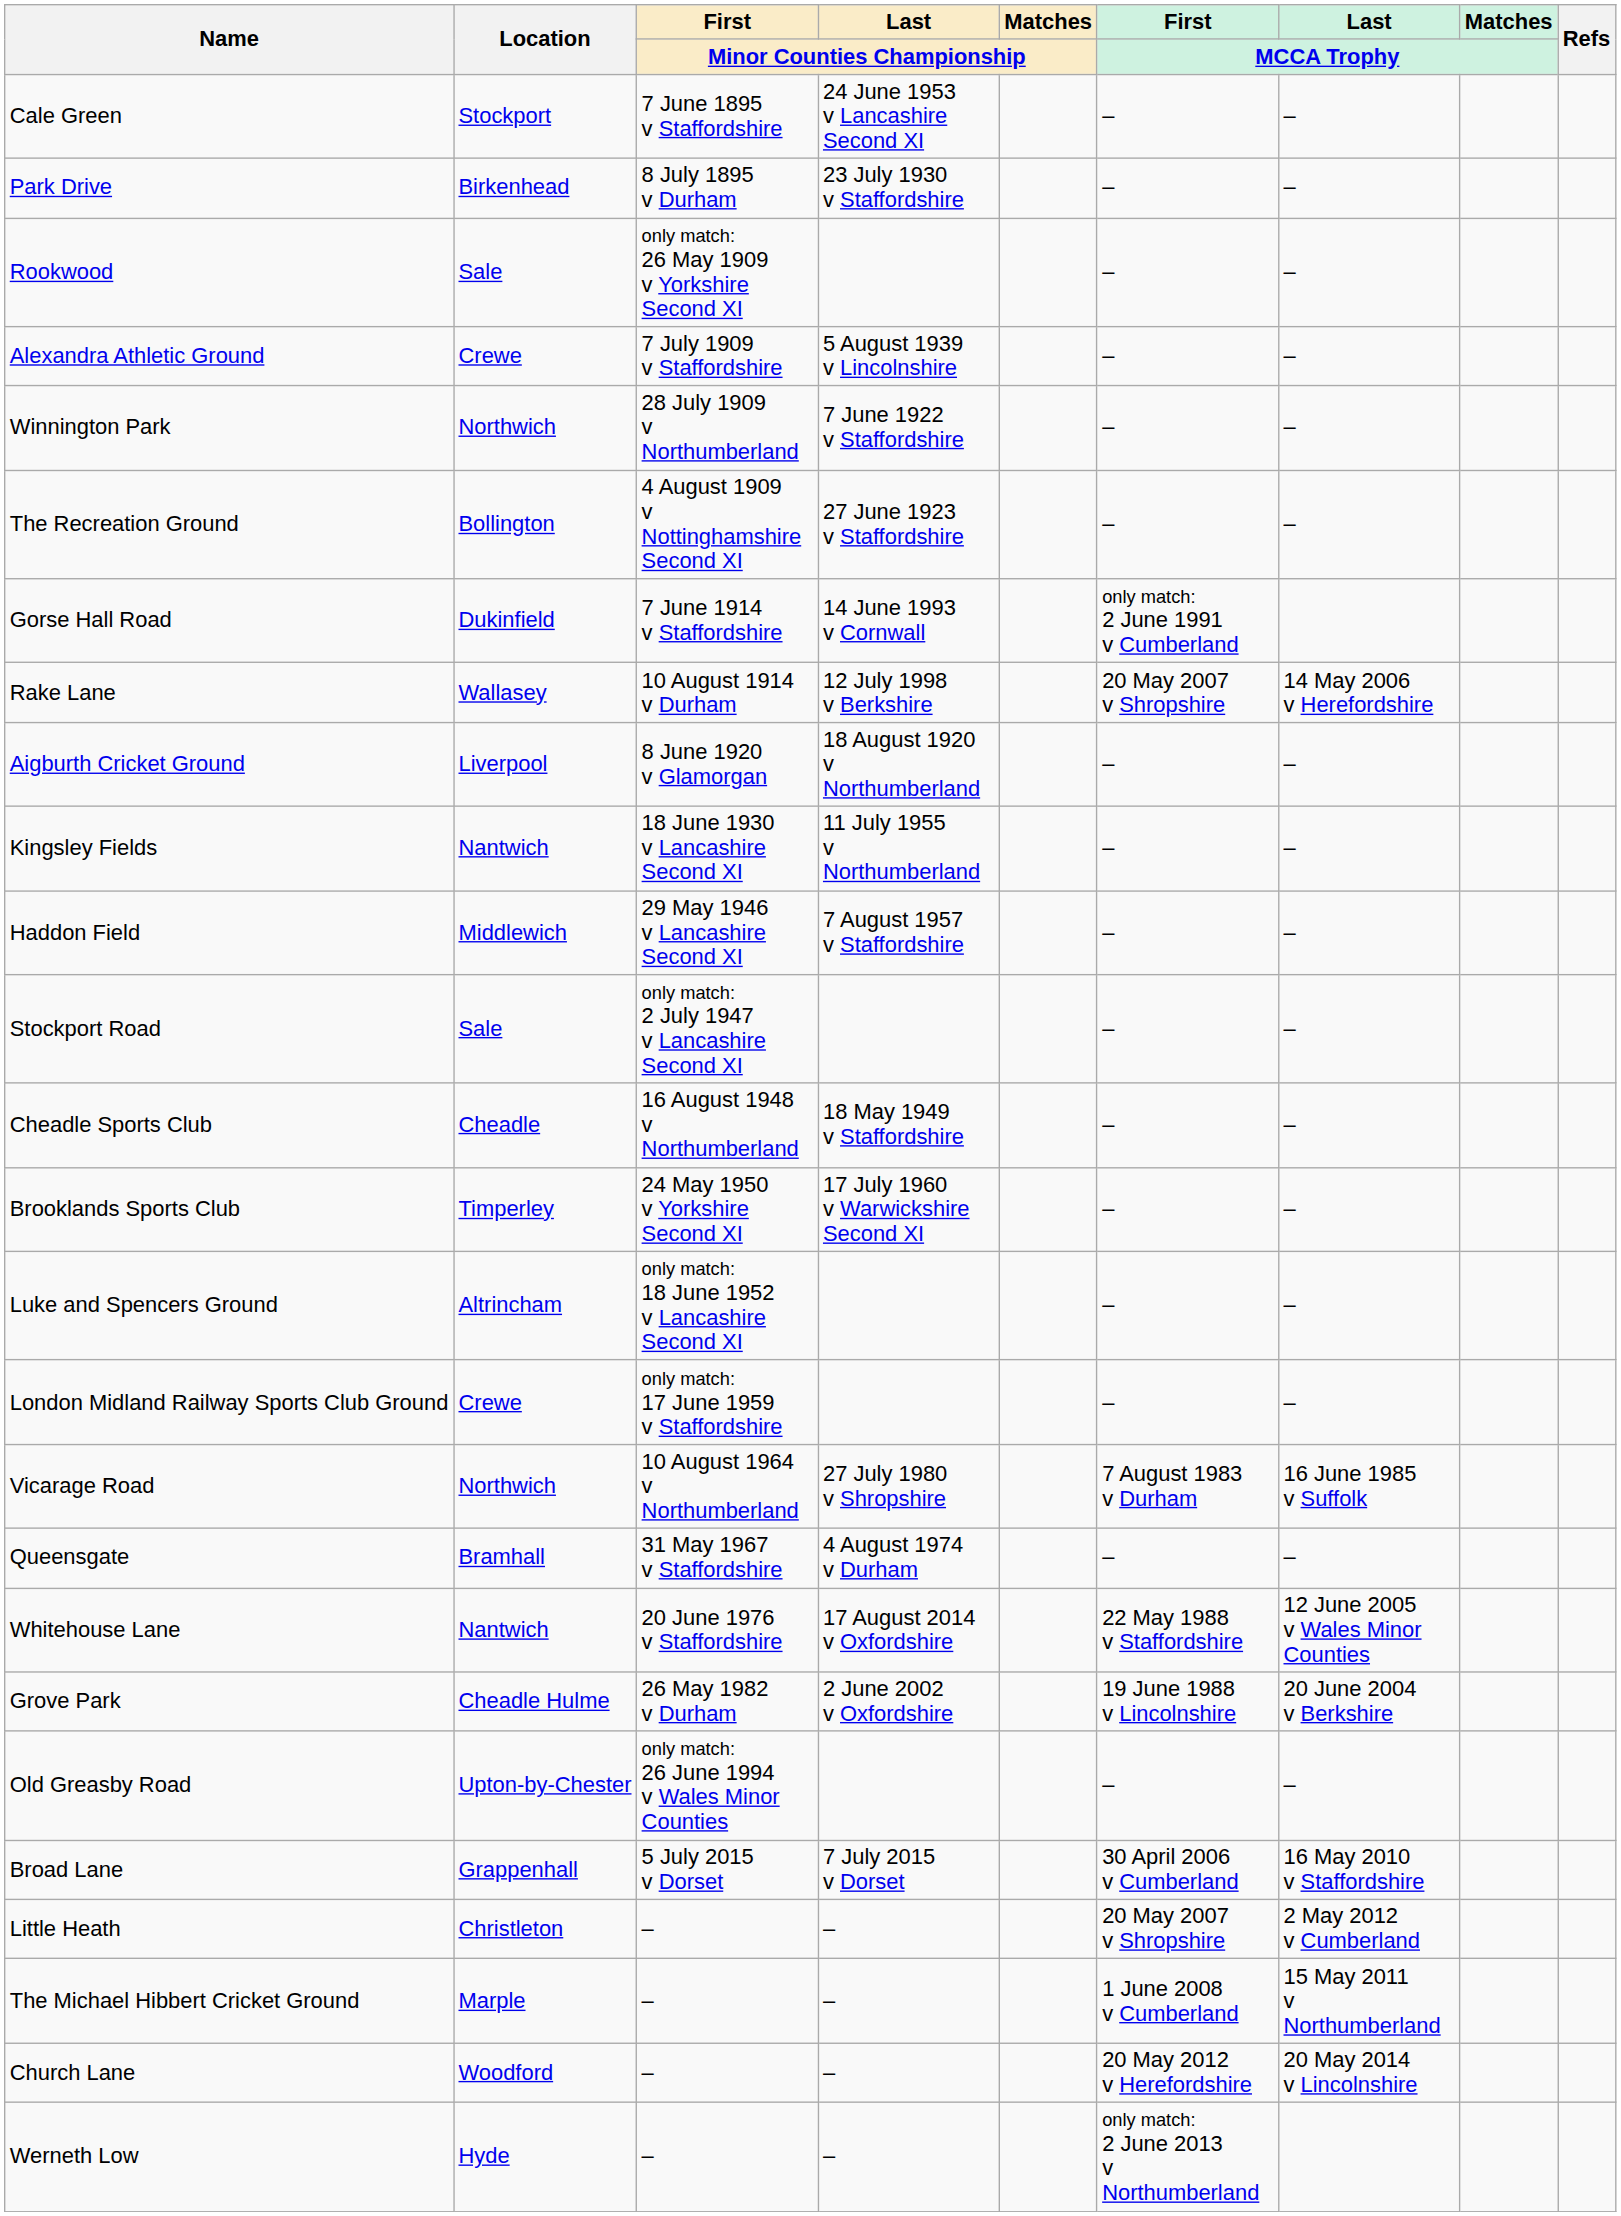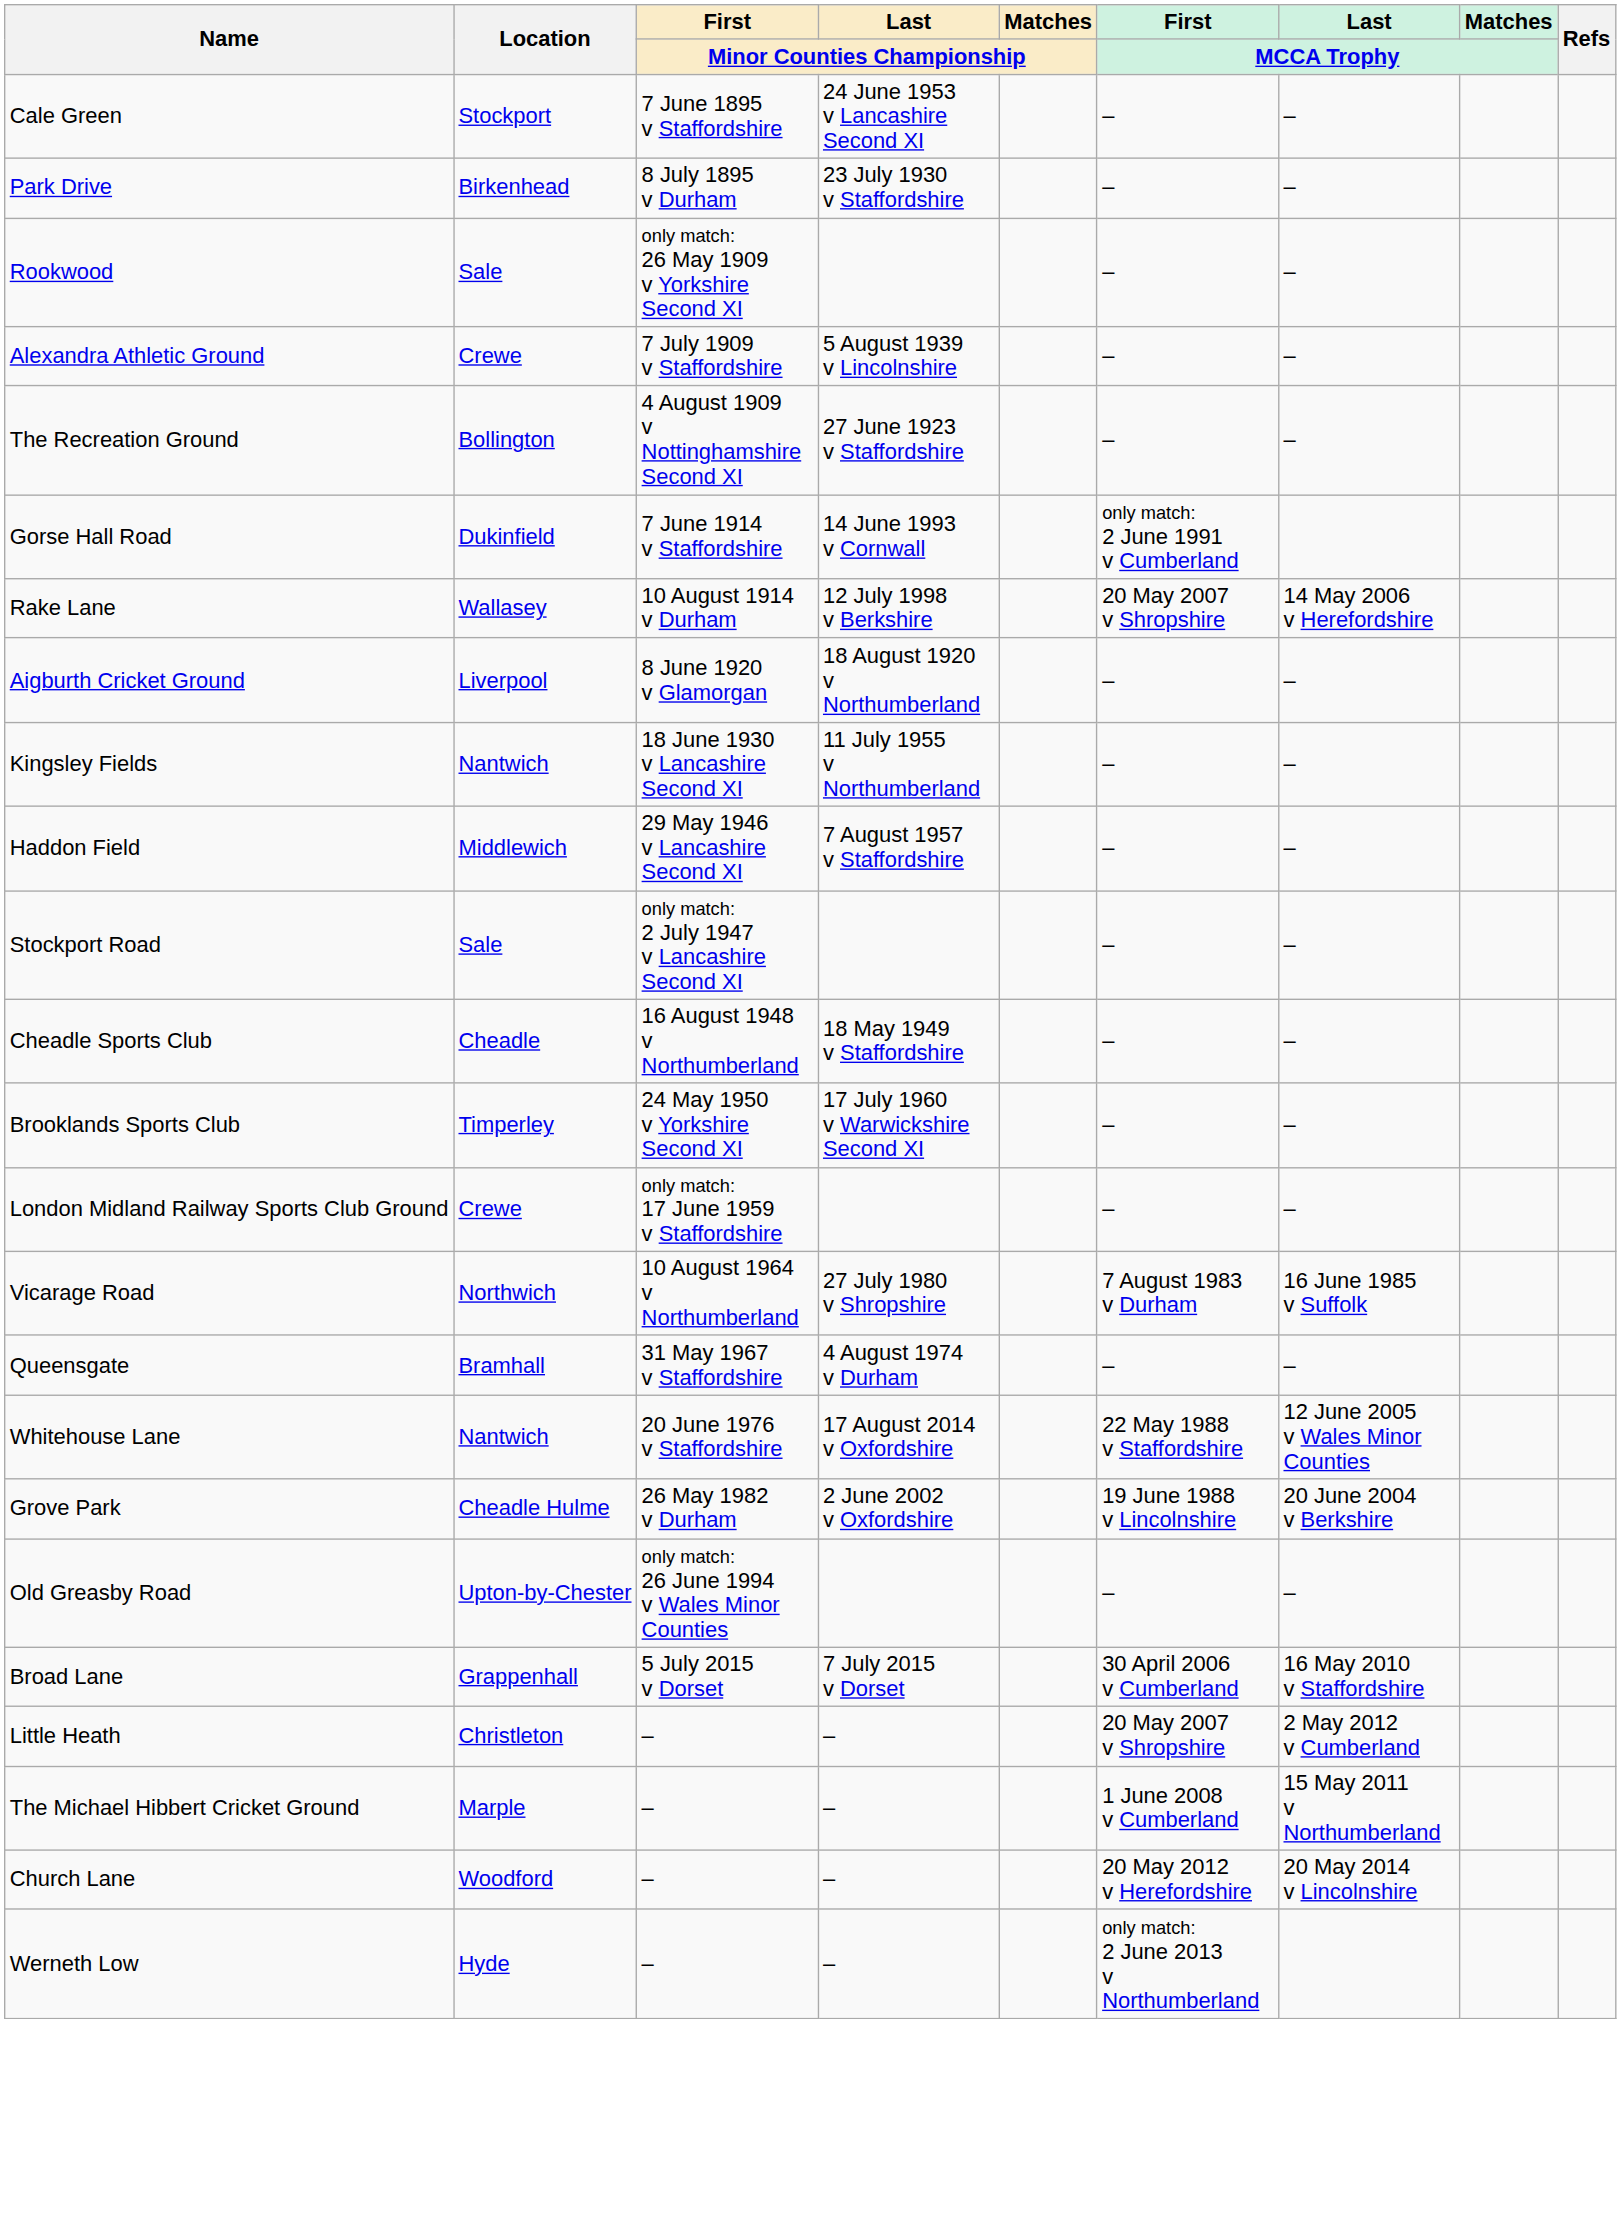 <table class="wikitable sortable">
 <tr>
 <th rowspan="2">Name</th>
 <th rowspan="2">Location</th>
 <th width="125" class="unsortable" style="background:#faecc8">First</th>
 <th width="125" class="unsortable" style="background:#faecc8">Last</th>
 <th style="background:#faecc8">Matches</th>
 <th width="125" class="unsortable" style="background:#cef2e0">First</th>
 <th width="125" class="unsortable" style="background:#cef2e0">Last</th>
 <th style="background:#cef2e0">Matches</th>
 <th rowspan="2" class="unsortable">Refs</th>
 </tr>
 <tr class="unsortable">
 <th colspan="3" style="background:#faecc8"><a href='#'>Minor Counties Championship</a></th>
 <th colspan="3" style="background:#cef2e0"><a href='#'>MCCA Trophy</a></th>
 </tr>
 <tr>
 <td>Cale Green</td>
 <td><a href='#'>Stockport</a></td>
 <td>7 June 1895<br>v <a href='#'>Staffordshire</a></td>
 <td>24 June 1953<br>v <a href='#'>Lancashire Second XI</a></td>
 <td></td>
 <td>–</td>
 <td>–</td>
 <td></td>
 <td></td>
 </tr>
 <tr>
 <td><a href='#'>Park Drive</a><br></td>
 <td><a href='#'>Birkenhead</a></td>
 <td>8 July 1895<br>v <a href='#'>Durham</a></td>
 <td>23 July 1930<br>v <a href='#'>Staffordshire</a></td>
 <td></td>
 <td>–</td>
 <td>–</td>
 <td></td>
 <td></td>
 </tr>
 <tr>
 <td><a href='#'>Rookwood</a></td>
 <td><a href='#'>Sale</a></td>
 <td><small>only match:</small><br>26 May 1909<br>v <a href='#'>Yorkshire Second XI</a></td>
 <td> </td>
 <td></td>
 <td>–</td>
 <td>–</td>
 <td></td>
 <td></td>
 </tr>
 <tr>
 <td><a href='#'>Alexandra Athletic Ground</a></td>
 <td><a href='#'>Crewe</a></td>
 <td>7 July 1909<br>v <a href='#'>Staffordshire</a></td>
 <td>5 August 1939<br>v <a href='#'>Lincolnshire</a></td>
-<td></td>
-<td>–</td>
-<td>–</td>
-<td></td>
-<td></td>
-</tr>
-<tr>
-<td>Winnington Park<br></td>
-<td><a href='#'>Northwich</a></td>
-<td>28 July 1909<br>v <a href='#'>Northumberland</a></td>
-<td>7 June 1922<br>v <a href='#'>Staffordshire</a></td>
 <td></td>
 <td>–</td>
 <td>–</td>
 <td></td>
 <td></td>
 </tr>
 <tr>
 <td>The Recreation Ground</td>
 <td><a href='#'>Bollington</a></td>
 <td>4 August 1909<br>v <a href='#'>Nottinghamshire Second XI</a></td>
 <td>27 June 1923<br>v <a href='#'>Staffordshire</a></td>
 <td></td>
 <td>–</td>
 <td>–</td>
 <td></td>
 <td></td>
 </tr>
 <tr>
 <td>Gorse Hall Road</td>
 <td><a href='#'>Dukinfield</a></td>
 <td>7 June 1914<br>v <a href='#'>Staffordshire</a></td>
 <td>14 June 1993<br>v <a href='#'>Cornwall</a></td>
 <td></td>
 <td><small>only match:</small><br>2 June 1991<br>v <a href='#'>Cumberland</a></td>
 <td> </td>
 <td></td>
 <td></td>
 </tr>
 <tr>
 <td>Rake Lane</td>
 <td><a href='#'>Wallasey</a></td>
 <td>10 August 1914<br>v <a href='#'>Durham</a></td>
 <td>12 July 1998<br>v <a href='#'>Berkshire</a></td>
 <td></td>
 <td>20 May 2007<br>v <a href='#'>Shropshire</a></td>
 <td>14 May 2006<br>v <a href='#'>Herefordshire</a></td>
 <td></td>
 <td></td>
 </tr>
 <tr>
 <td><a href='#'>Aigburth Cricket Ground</a><br></td>
 <td><a href='#'>Liverpool</a></td>
 <td>8 June 1920<br>v <a href='#'>Glamorgan</a></td>
 <td>18 August 1920<br>v <a href='#'>Northumberland</a></td>
 <td></td>
 <td>–</td>
 <td>–</td>
 <td></td>
 <td></td>
 </tr>
 <tr>
 <td>Kingsley Fields</td>
 <td><a href='#'>Nantwich</a></td>
 <td>18 June 1930<br>v <a href='#'>Lancashire Second XI</a></td>
 <td>11 July 1955<br>v <a href='#'>Northumberland</a></td>
 <td></td>
 <td>–</td>
 <td>–</td>
 <td></td>
 <td></td>
 </tr>
 <tr>
 <td>Haddon Field</td>
 <td><a href='#'>Middlewich</a></td>
 <td>29 May 1946<br>v <a href='#'>Lancashire Second XI</a></td>
 <td>7 August 1957<br>v <a href='#'>Staffordshire</a></td>
 <td></td>
 <td>–</td>
 <td>–</td>
 <td></td>
 <td></td>
 </tr>
 <tr>
 <td>Stockport Road<br></td>
 <td><a href='#'>Sale</a></td>
 <td><small>only match:</small><br>2 July 1947<br>v <a href='#'>Lancashire Second XI</a></td>
 <td> </td>
 <td></td>
 <td>–</td>
 <td>–</td>
 <td></td>
 <td></td>
 </tr>
 <tr>
 <td>Cheadle Sports Club</td>
 <td><a href='#'>Cheadle</a></td>
 <td>16 August 1948<br>v <a href='#'>Northumberland</a></td>
 <td>18 May 1949<br>v <a href='#'>Staffordshire</a></td>
 <td></td>
 <td>–</td>
 <td>–</td>
 <td></td>
 <td></td>
 </tr>
 <tr>
 <td>Brooklands Sports Club</td>
 <td><a href='#'>Timperley</a></td>
 <td>24 May 1950<br>v <a href='#'>Yorkshire Second XI</a></td>
 <td>17 July 1960<br>v <a href='#'>Warwickshire Second XI</a></td>
-<td></td>
-<td>–</td>
-<td>–</td>
-<td></td>
-<td></td>
-</tr>
-<tr>
-<td>Luke and Spencers Ground</td>
-<td><a href='#'>Altrincham</a></td>
-<td><small>only match:</small><br>18 June 1952<br>v <a href='#'>Lancashire Second XI</a></td>
-<td> </td>
 <td></td>
 <td>–</td>
 <td>–</td>
 <td></td>
 <td></td>
 </tr>
 <tr>
 <td>London Midland Railway Sports Club Ground</td>
 <td><a href='#'>Crewe</a></td>
 <td><small>only match:</small><br>17 June 1959<br>v <a href='#'>Staffordshire</a></td>
 <td> </td>
 <td></td>
 <td>–</td>
 <td>–</td>
 <td></td>
 <td></td>
 </tr>
 <tr>
 <td>Vicarage Road</td>
 <td><a href='#'>Northwich</a></td>
 <td>10 August 1964<br>v <a href='#'>Northumberland</a></td>
 <td>27 July 1980<br>v <a href='#'>Shropshire</a></td>
 <td></td>
 <td>7 August 1983<br>v <a href='#'>Durham</a></td>
 <td>16 June 1985<br>v <a href='#'>Suffolk</a></td>
 <td></td>
 <td></td>
 </tr>
 <tr>
 <td>Queensgate</td>
 <td><a href='#'>Bramhall</a></td>
 <td>31 May 1967<br>v <a href='#'>Staffordshire</a></td>
 <td>4 August 1974<br>v <a href='#'>Durham</a></td>
 <td></td>
 <td>–</td>
 <td>–</td>
 <td></td>
 <td></td>
 </tr>
 <tr>
 <td>Whitehouse Lane<br></td>
 <td><a href='#'>Nantwich</a></td>
 <td>20 June 1976<br>v <a href='#'>Staffordshire</a></td>
 <td>17 August 2014<br>v <a href='#'>Oxfordshire</a></td>
 <td></td>
 <td>22 May 1988<br>v <a href='#'>Staffordshire</a></td>
 <td>12 June 2005<br>v <a href='#'>Wales Minor Counties</a></td>
 <td></td>
 <td></td>
 </tr>
 <tr>
 <td>Grove Park</td>
 <td><a href='#'>Cheadle Hulme</a></td>
 <td>26 May 1982<br>v <a href='#'>Durham</a></td>
 <td>2 June 2002<br>v <a href='#'>Oxfordshire</a></td>
 <td></td>
 <td>19 June 1988<br>v <a href='#'>Lincolnshire</a></td>
 <td>20 June 2004<br>v <a href='#'>Berkshire</a></td>
 <td></td>
 <td></td>
 </tr>
 <tr>
 <td>Old Greasby Road<br></td>
 <td><a href='#'>Upton-by-Chester</a></td>
 <td><small>only match:</small><br>26 June 1994<br>v <a href='#'>Wales Minor Counties</a></td>
 <td> </td>
 <td></td>
 <td>–</td>
 <td>–</td>
 <td></td>
 <td></td>
 </tr>
 <tr>
 <td>Broad Lane</td>
 <td><a href='#'>Grappenhall</a></td>
 <td>5 July 2015<br>v <a href='#'>Dorset</a></td>
 <td>7 July 2015 <br>v <a href='#'>Dorset</a></td>
 <td></td>
 <td>30 April 2006<br>v <a href='#'>Cumberland</a></td>
 <td>16 May 2010<br>v <a href='#'>Staffordshire</a></td>
 <td></td>
 <td></td>
 </tr>
 <tr>
 <td>Little Heath</td>
 <td><a href='#'>Christleton</a></td>
 <td>–</td>
 <td>–</td>
 <td></td>
 <td>20 May 2007<br>v <a href='#'>Shropshire</a></td>
 <td>2 May 2012<br>v <a href='#'>Cumberland</a></td>
 <td></td>
 <td></td>
 </tr>
 <tr>
 <td>The Michael Hibbert Cricket Ground</td>
 <td><a href='#'>Marple</a></td>
 <td>–</td>
 <td>–</td>
 <td></td>
 <td>1 June 2008<br>v <a href='#'>Cumberland</a></td>
 <td>15 May 2011<br>v <a href='#'>Northumberland</a></td>
 <td></td>
 <td></td>
 </tr>
 <tr>
 <td>Church Lane</td>
 <td><a href='#'>Woodford</a></td>
 <td>–</td>
 <td>–</td>
 <td></td>
 <td>20 May 2012<br>v <a href='#'>Herefordshire</a></td>
 <td>20 May 2014<br>v <a href='#'>Lincolnshire</a></td>
 <td></td>
 <td></td>
 </tr>
 <tr>
 <td>Werneth Low</td>
 <td><a href='#'>Hyde</a></td>
 <td>–</td>
 <td>–</td>
 <td></td>
 <td><small>only match:</small><br>2 June 2013<br>v <a href='#'>Northumberland</a></td>
 <td> </td>
 <td></td>
 <td></td>
 </tr>
 </table>
